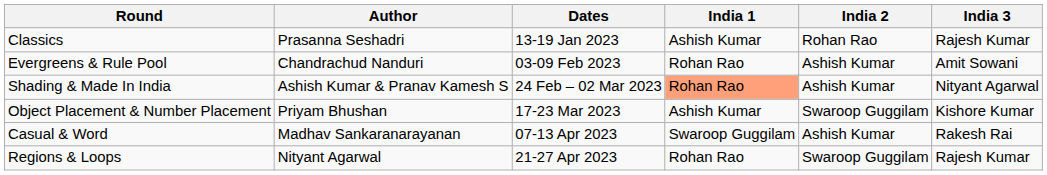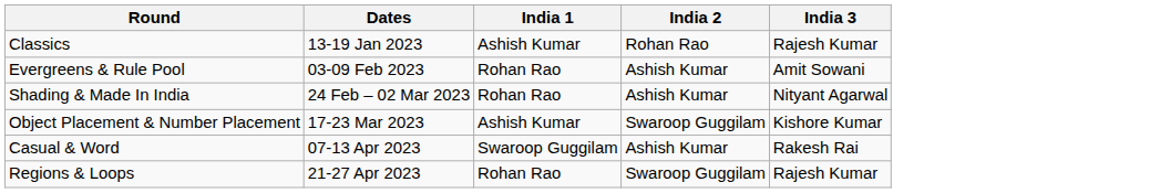 <table class="wikitable">
 <tr>
 <th>Round</th>
-<th>Author</th>
 <th>Dates</th>
 <th>India 1</th>
 <th>India 2</th>
 <th>India 3</th>
 </tr>
 <tr>
 <td>Classics</td>
-<td>Prasanna Seshadri</td>
 <td>13-19 Jan 2023</td>
 <td>Ashish Kumar</td>
 <td>Rohan Rao</td>
 <td>Rajesh Kumar</td>
 </tr>
 <tr>
 <td>Evergreens & Rule Pool</td>
-<td>Chandrachud Nanduri</td>
 <td>03-09 Feb 2023</td>
 <td>Rohan Rao</td>
 <td>Ashish Kumar</td>
 <td>Amit Sowani</td>
 </tr>
 <tr>
 <td>Shading & Made In India</td>
-<td>Ashish Kumar & Pranav Kamesh S</td>
 <td>24 Feb – 02 Mar 2023</td>
-<td style="background: lightsalmon;">Rohan Rao</td>
+<td>Rohan Rao</td>
 <td>Ashish Kumar</td>
 <td>Nityant Agarwal</td>
 </tr>
 <tr>
 <td>Object Placement & Number Placement</td>
-<td>Priyam Bhushan</td>
 <td>17-23 Mar 2023</td>
 <td>Ashish Kumar</td>
 <td>Swaroop Guggilam</td>
 <td>Kishore Kumar</td>
 </tr>
 <tr>
 <td>Casual & Word</td>
-<td>Madhav Sankaranarayanan</td>
 <td>07-13 Apr 2023</td>
 <td>Swaroop Guggilam</td>
 <td>Ashish Kumar</td>
 <td>Rakesh Rai</td>
 </tr>
 <tr>
 <td>Regions & Loops</td>
-<td>Nityant Agarwal</td>
 <td>21-27 Apr 2023</td>
 <td>Rohan Rao</td>
 <td>Swaroop Guggilam</td>
 <td>Rajesh Kumar</td>
 </tr>
 </table>
